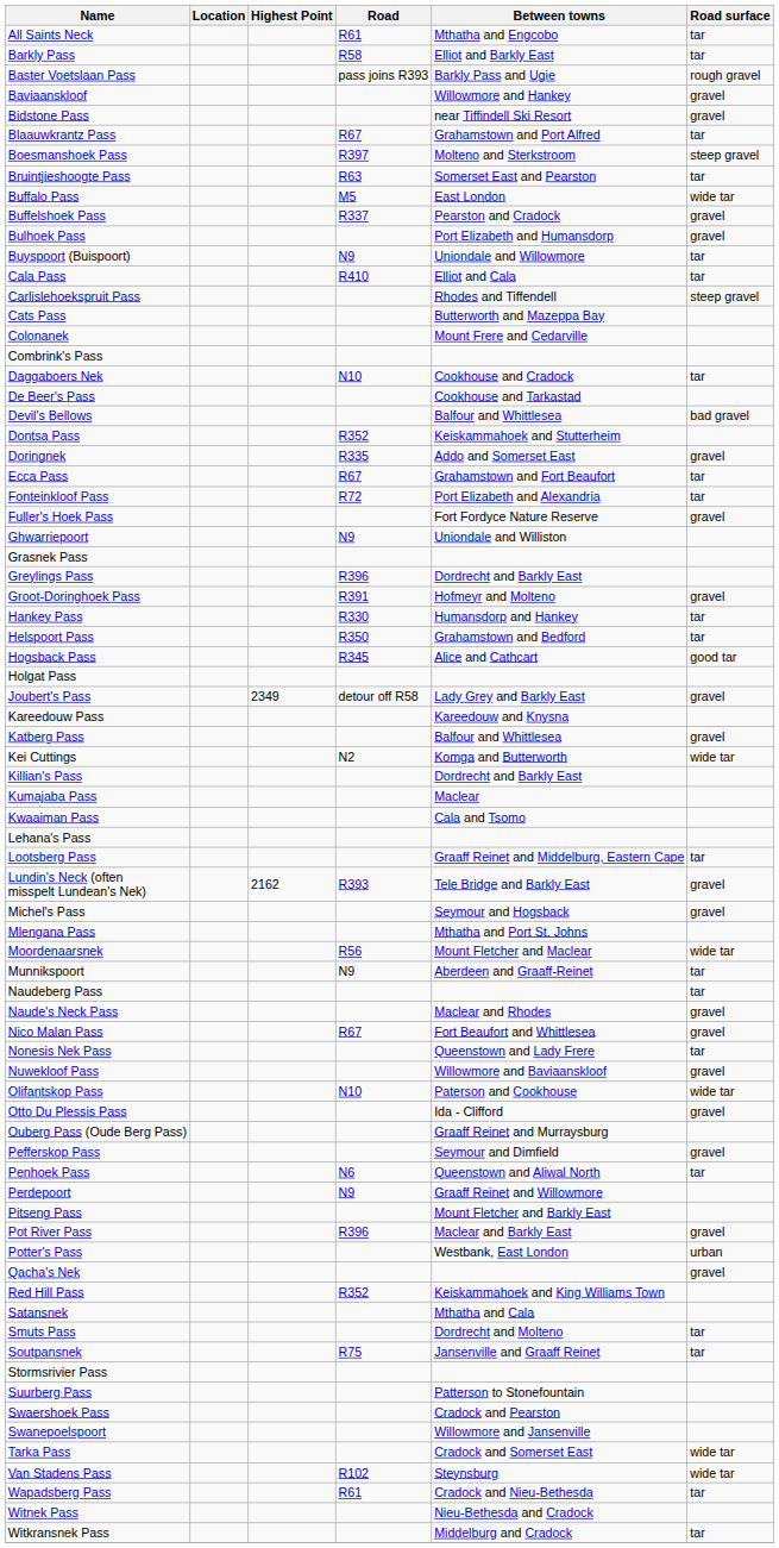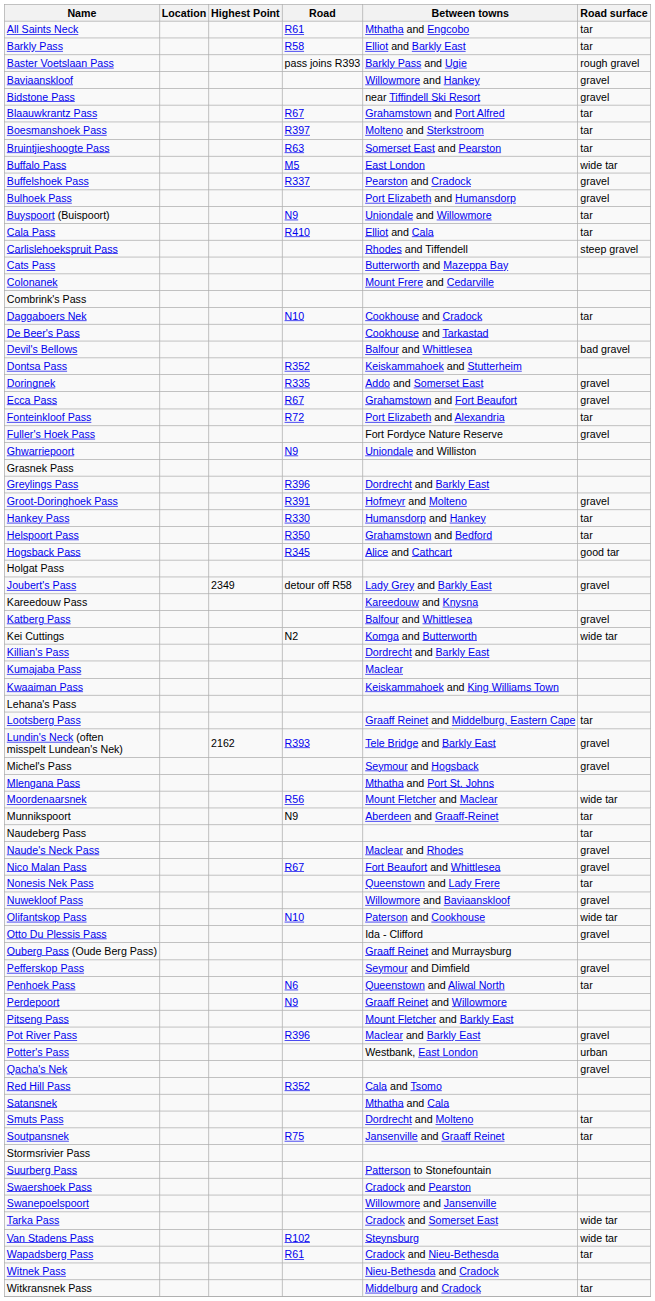 <table class="wikitable sortable" style="font-size: 95%;">
 <tr>
 <th>Name</th>
 <th>Location</th>
 <th>Highest Point</th>
 <th>Road</th>
 <th>Between towns</th>
 <th>Road surface</th>
 </tr>
 <tr>
 <td><a href='#'>All Saints Neck</a></td>
 <td></td>
 <td></td>
 <td><a href='#'>R61</a></td>
 <td><a href='#'>Mthatha</a> and <a href='#'>Engcobo</a></td>
 <td>tar</td>
 </tr>
 <tr>
 <td><a href='#'>Barkly Pass</a></td>
 <td></td>
 <td></td>
 <td><a href='#'>R58</a></td>
 <td><a href='#'>Elliot</a> and <a href='#'>Barkly East</a></td>
 <td>tar</td>
 </tr>
 <tr>
 <td><a href='#'>Baster Voetslaan Pass</a></td>
 <td></td>
 <td></td>
 <td>pass joins R393</td>
 <td><a href='#'>Barkly Pass</a> and <a href='#'>Ugie</a></td>
 <td>rough gravel</td>
 </tr>
 <tr>
 <td><a href='#'>Baviaanskloof</a></td>
 <td></td>
 <td></td>
 <td></td>
 <td><a href='#'>Willowmore</a> and <a href='#'>Hankey</a></td>
 <td>gravel</td>
 </tr>
 <tr>
 <td><a href='#'>Bidstone Pass</a></td>
 <td></td>
 <td></td>
 <td></td>
 <td>near <a href='#'>Tiffindell Ski Resort</a></td>
 <td>gravel</td>
 </tr>
 <tr>
 <td><a href='#'>Blaauwkrantz Pass</a></td>
 <td></td>
 <td></td>
 <td><a href='#'>R67</a></td>
 <td><a href='#'>Grahamstown</a> and <a href='#'>Port Alfred</a></td>
 <td>tar</td>
 </tr>
 <tr>
 <td><a href='#'>Boesmanshoek Pass</a></td>
 <td></td>
 <td></td>
 <td><a href='#'>R397</a></td>
 <td><a href='#'>Molteno</a> and <a href='#'>Sterkstroom</a></td>
-<td>steep gravel</td>
+<td>tar</td>
 </tr>
 <tr>
 <td><a href='#'>Bruintjieshoogte Pass</a></td>
 <td></td>
 <td></td>
 <td><a href='#'>R63</a></td>
 <td><a href='#'>Somerset East</a> and <a href='#'>Pearston</a></td>
 <td>tar</td>
 </tr>
 <tr>
 <td><a href='#'>Buffalo Pass</a></td>
 <td></td>
 <td></td>
 <td><a href='#'>M5</a></td>
 <td><a href='#'>East London</a></td>
 <td>wide tar</td>
 </tr>
 <tr>
 <td><a href='#'>Buffelshoek Pass</a></td>
 <td></td>
 <td></td>
 <td><a href='#'>R337</a></td>
 <td><a href='#'>Pearston</a> and <a href='#'>Cradock</a></td>
 <td>gravel</td>
 </tr>
 <tr>
 <td><a href='#'>Bulhoek Pass</a></td>
 <td></td>
 <td></td>
 <td></td>
 <td><a href='#'>Port Elizabeth</a> and <a href='#'>Humansdorp</a></td>
 <td>gravel</td>
 </tr>
 <tr>
 <td><a href='#'>Buyspoort</a> (Buispoort)</td>
 <td></td>
 <td></td>
 <td><a href='#'>N9</a></td>
 <td><a href='#'>Uniondale</a> and <a href='#'>Willowmore</a></td>
 <td>tar</td>
 </tr>
 <tr>
 <td><a href='#'>Cala Pass</a></td>
 <td></td>
 <td></td>
 <td><a href='#'>R410</a></td>
 <td><a href='#'>Elliot</a> and <a href='#'>Cala</a></td>
 <td>tar</td>
 </tr>
 <tr>
 <td><a href='#'>Carlislehoekspruit Pass</a></td>
 <td></td>
 <td></td>
 <td></td>
 <td><a href='#'>Rhodes</a> and Tiffendell</td>
 <td>steep gravel</td>
 </tr>
 <tr>
 <td><a href='#'>Cats Pass</a></td>
 <td></td>
 <td></td>
 <td></td>
 <td><a href='#'>Butterworth</a> and <a href='#'>Mazeppa Bay</a></td>
 <td></td>
 </tr>
 <tr>
 <td><a href='#'>Colonanek</a></td>
 <td></td>
 <td></td>
 <td></td>
 <td><a href='#'>Mount Frere</a> and <a href='#'>Cedarville</a></td>
 <td></td>
 </tr>
 <tr>
 <td>Combrink's Pass</td>
 <td></td>
 <td></td>
 <td></td>
 <td></td>
 <td></td>
 </tr>
 <tr>
 <td><a href='#'>Daggaboers Nek</a></td>
 <td></td>
 <td></td>
 <td><a href='#'>N10</a></td>
 <td><a href='#'>Cookhouse</a> and <a href='#'>Cradock</a></td>
 <td>tar</td>
 </tr>
 <tr>
 <td><a href='#'>De Beer's Pass</a></td>
 <td></td>
 <td></td>
 <td></td>
 <td><a href='#'>Cookhouse</a> and <a href='#'>Tarkastad</a></td>
 <td></td>
 </tr>
 <tr>
 <td><a href='#'>Devil's Bellows</a></td>
 <td></td>
 <td></td>
 <td></td>
 <td><a href='#'>Balfour</a> and <a href='#'>Whittlesea</a></td>
 <td>bad gravel</td>
 </tr>
 <tr>
 <td><a href='#'>Dontsa Pass</a></td>
 <td></td>
 <td></td>
 <td><a href='#'>R352</a></td>
 <td><a href='#'>Keiskammahoek</a> and <a href='#'>Stutterheim</a></td>
 <td></td>
 </tr>
 <tr>
 <td><a href='#'>Doringnek</a></td>
 <td></td>
 <td></td>
 <td><a href='#'>R335</a></td>
 <td><a href='#'>Addo</a> and <a href='#'>Somerset East</a></td>
 <td>gravel</td>
 </tr>
 <tr>
 <td><a href='#'>Ecca Pass</a></td>
 <td></td>
 <td></td>
 <td><a href='#'>R67</a></td>
 <td><a href='#'>Grahamstown</a> and <a href='#'>Fort Beaufort</a></td>
-<td>tar</td>
+<td>gravel</td>
 </tr>
 <tr>
 <td><a href='#'>Fonteinkloof Pass</a></td>
 <td></td>
 <td></td>
 <td><a href='#'>R72</a></td>
 <td><a href='#'>Port Elizabeth</a> and <a href='#'>Alexandria</a></td>
 <td>tar</td>
 </tr>
 <tr>
 <td><a href='#'>Fuller's Hoek Pass</a></td>
 <td></td>
 <td></td>
 <td></td>
 <td>Fort Fordyce Nature Reserve</td>
 <td>gravel</td>
 </tr>
 <tr>
 <td><a href='#'>Ghwarriepoort</a></td>
 <td></td>
 <td></td>
 <td><a href='#'>N9</a></td>
 <td><a href='#'>Uniondale</a> and Williston</td>
 <td></td>
 </tr>
 <tr>
 <td>Grasnek Pass</td>
 <td></td>
 <td></td>
 <td></td>
 <td></td>
 <td></td>
 </tr>
 <tr>
 <td><a href='#'>Greylings Pass</a></td>
 <td></td>
 <td></td>
 <td><a href='#'>R396</a></td>
 <td><a href='#'>Dordrecht</a> and <a href='#'>Barkly East</a></td>
 <td></td>
 </tr>
 <tr>
 <td><a href='#'>Groot-Doringhoek Pass</a></td>
 <td></td>
 <td></td>
 <td><a href='#'>R391</a></td>
 <td><a href='#'>Hofmeyr</a> and <a href='#'>Molteno</a></td>
 <td>gravel</td>
 </tr>
 <tr>
 <td><a href='#'>Hankey Pass</a></td>
 <td></td>
 <td></td>
 <td><a href='#'>R330</a></td>
 <td><a href='#'>Humansdorp</a> and <a href='#'>Hankey</a></td>
 <td>tar</td>
 </tr>
 <tr>
 <td><a href='#'>Helspoort Pass</a></td>
 <td></td>
 <td></td>
 <td><a href='#'>R350</a></td>
 <td><a href='#'>Grahamstown</a> and <a href='#'>Bedford</a></td>
 <td>tar</td>
 </tr>
 <tr>
 <td><a href='#'>Hogsback Pass</a></td>
 <td></td>
 <td></td>
 <td><a href='#'>R345</a></td>
 <td><a href='#'>Alice</a> and <a href='#'>Cathcart</a></td>
 <td>good tar</td>
 </tr>
 <tr>
 <td>Holgat Pass</td>
 <td></td>
 <td></td>
 <td></td>
 <td></td>
 <td></td>
 </tr>
 <tr>
 <td><a href='#'>Joubert's Pass</a></td>
 <td></td>
 <td>2349</td>
 <td>detour off R58</td>
 <td><a href='#'>Lady Grey</a> and <a href='#'>Barkly East</a></td>
 <td>gravel</td>
 </tr>
 <tr>
 <td>Kareedouw Pass</td>
 <td></td>
 <td></td>
 <td></td>
 <td><a href='#'>Kareedouw</a> and <a href='#'>Knysna</a></td>
 <td></td>
 </tr>
 <tr>
 <td><a href='#'>Katberg Pass</a></td>
 <td></td>
 <td></td>
 <td></td>
 <td><a href='#'>Balfour</a> and <a href='#'>Whittlesea</a></td>
 <td>gravel</td>
 </tr>
 <tr>
 <td>Kei Cuttings</td>
 <td></td>
 <td></td>
 <td>N2</td>
 <td><a href='#'>Komga</a> and <a href='#'>Butterworth</a></td>
 <td>wide tar</td>
 </tr>
 <tr>
 <td><a href='#'>Killian's Pass</a></td>
 <td></td>
 <td></td>
 <td></td>
 <td><a href='#'>Dordrecht</a> and <a href='#'>Barkly East</a></td>
 <td></td>
 </tr>
 <tr>
 <td><a href='#'>Kumajaba Pass</a></td>
 <td></td>
 <td></td>
 <td></td>
 <td><a href='#'>Maclear</a></td>
 <td></td>
 </tr>
 <tr>
 <td><a href='#'>Kwaaiman Pass</a></td>
 <td></td>
 <td></td>
 <td></td>
-<td><a href='#'>Cala</a> and <a href='#'>Tsomo</a></td>
+<td><a href='#'>Keiskammahoek</a> and <a href='#'>King Williams Town</a></td>
 <td></td>
 </tr>
 <tr>
 <td>Lehana's Pass</td>
 <td></td>
 <td></td>
 <td></td>
 <td></td>
 <td></td>
 </tr>
 <tr>
 <td><a href='#'>Lootsberg Pass</a></td>
 <td></td>
 <td></td>
 <td></td>
 <td><a href='#'>Graaff Reinet</a> and <a href='#'>Middelburg, Eastern Cape</a></td>
 <td>tar</td>
 </tr>
 <tr>
 <td><a href='#'>Lundin's Neck</a> (often<br>misspelt Lundean's Nek)</td>
 <td></td>
 <td>2162</td>
 <td><a href='#'>R393</a></td>
 <td><a href='#'>Tele Bridge</a> and <a href='#'>Barkly East</a></td>
 <td>gravel</td>
 </tr>
 <tr>
 <td>Michel's Pass</td>
 <td></td>
 <td></td>
 <td></td>
 <td><a href='#'>Seymour</a> and <a href='#'>Hogsback</a></td>
 <td>gravel</td>
 </tr>
 <tr>
 <td><a href='#'>Mlengana Pass</a></td>
 <td></td>
 <td></td>
 <td></td>
 <td><a href='#'>Mthatha</a> and <a href='#'>Port St. Johns</a></td>
 <td></td>
 </tr>
 <tr>
 <td><a href='#'>Moordenaarsnek</a></td>
 <td></td>
 <td></td>
 <td><a href='#'>R56</a></td>
 <td><a href='#'>Mount Fletcher</a> and <a href='#'>Maclear</a></td>
 <td>wide tar</td>
 </tr>
 <tr>
 <td>Munnikspoort</td>
 <td></td>
 <td></td>
 <td>N9</td>
 <td><a href='#'>Aberdeen</a> and <a href='#'>Graaff-Reinet</a></td>
 <td>tar</td>
 </tr>
 <tr>
 <td>Naudeberg Pass</td>
 <td></td>
 <td></td>
 <td></td>
 <td></td>
 <td>tar</td>
 </tr>
 <tr>
 <td><a href='#'>Naude's Neck Pass</a></td>
 <td></td>
 <td></td>
 <td></td>
 <td><a href='#'>Maclear</a> and <a href='#'>Rhodes</a></td>
 <td>gravel</td>
 </tr>
 <tr>
 <td><a href='#'>Nico Malan Pass</a></td>
 <td></td>
 <td></td>
 <td><a href='#'>R67</a></td>
 <td><a href='#'>Fort Beaufort</a> and <a href='#'>Whittlesea</a></td>
 <td>gravel</td>
 </tr>
 <tr>
 <td><a href='#'>Nonesis Nek Pass</a></td>
 <td></td>
 <td></td>
 <td></td>
 <td><a href='#'>Queenstown</a> and <a href='#'>Lady Frere</a></td>
 <td>tar</td>
 </tr>
 <tr>
 <td><a href='#'>Nuwekloof Pass</a></td>
 <td></td>
 <td></td>
 <td></td>
 <td><a href='#'>Willowmore</a> and <a href='#'>Baviaanskloof</a></td>
 <td>gravel</td>
 </tr>
 <tr>
 <td><a href='#'>Olifantskop Pass</a></td>
 <td></td>
 <td></td>
 <td><a href='#'>N10</a></td>
 <td><a href='#'>Paterson</a> and <a href='#'>Cookhouse</a></td>
 <td>wide tar</td>
 </tr>
 <tr>
 <td><a href='#'>Otto Du Plessis Pass</a></td>
 <td></td>
 <td></td>
 <td></td>
 <td>Ida - Clifford</td>
 <td>gravel</td>
 </tr>
 <tr>
 <td><a href='#'>Ouberg Pass</a> (Oude Berg Pass)</td>
 <td></td>
 <td></td>
 <td></td>
 <td><a href='#'>Graaff Reinet</a> and Murraysburg</td>
 <td></td>
 </tr>
 <tr>
 <td><a href='#'>Pefferskop Pass</a></td>
 <td></td>
 <td></td>
 <td></td>
 <td><a href='#'>Seymour</a> and Dimfield</td>
 <td>gravel</td>
 </tr>
 <tr>
 <td><a href='#'>Penhoek Pass</a></td>
 <td></td>
 <td></td>
 <td><a href='#'>N6</a></td>
 <td><a href='#'>Queenstown</a> and <a href='#'>Aliwal North</a></td>
 <td>tar</td>
 </tr>
 <tr>
 <td><a href='#'>Perdepoort</a></td>
 <td></td>
 <td></td>
 <td><a href='#'>N9</a></td>
 <td><a href='#'>Graaff Reinet</a> and <a href='#'>Willowmore</a></td>
 <td></td>
 </tr>
 <tr>
 <td><a href='#'>Pitseng Pass</a></td>
 <td></td>
 <td></td>
 <td></td>
 <td><a href='#'>Mount Fletcher</a> and <a href='#'>Barkly East</a></td>
 <td></td>
 </tr>
 <tr>
 <td><a href='#'>Pot River Pass</a></td>
 <td></td>
 <td></td>
 <td><a href='#'>R396</a></td>
 <td><a href='#'>Maclear</a> and <a href='#'>Barkly East</a></td>
 <td>gravel</td>
 </tr>
 <tr>
 <td><a href='#'>Potter's Pass</a></td>
 <td></td>
 <td></td>
 <td></td>
 <td>Westbank, <a href='#'>East London</a></td>
 <td>urban</td>
 </tr>
 <tr>
 <td><a href='#'>Qacha's Nek</a></td>
 <td></td>
 <td></td>
 <td></td>
 <td></td>
 <td>gravel</td>
 </tr>
 <tr>
 <td><a href='#'>Red Hill Pass</a></td>
 <td></td>
 <td></td>
 <td><a href='#'>R352</a></td>
-<td><a href='#'>Keiskammahoek</a> and <a href='#'>King Williams Town</a></td>
+<td><a href='#'>Cala</a> and <a href='#'>Tsomo</a></td>
 <td></td>
 </tr>
 <tr>
 <td><a href='#'>Satansnek</a></td>
 <td></td>
 <td></td>
 <td></td>
 <td><a href='#'>Mthatha</a> and <a href='#'>Cala</a></td>
 <td></td>
 </tr>
 <tr>
 <td><a href='#'>Smuts Pass</a></td>
 <td></td>
 <td></td>
 <td></td>
 <td><a href='#'>Dordrecht</a> and <a href='#'>Molteno</a></td>
 <td>tar</td>
 </tr>
 <tr>
 <td><a href='#'>Soutpansnek</a></td>
 <td></td>
 <td></td>
 <td><a href='#'>R75</a></td>
 <td><a href='#'>Jansenville</a> and <a href='#'>Graaff Reinet</a></td>
 <td>tar</td>
 </tr>
 <tr>
 <td>Stormsrivier Pass</td>
 <td></td>
 <td></td>
 <td></td>
 <td></td>
 <td></td>
 </tr>
 <tr>
 <td><a href='#'>Suurberg Pass</a></td>
 <td></td>
 <td></td>
 <td></td>
 <td><a href='#'>Patterson</a> to Stonefountain</td>
 <td></td>
 </tr>
 <tr>
 <td><a href='#'>Swaershoek Pass</a></td>
 <td></td>
 <td></td>
 <td></td>
 <td><a href='#'>Cradock</a> and <a href='#'>Pearston</a></td>
 <td></td>
 </tr>
 <tr>
 <td><a href='#'>Swanepoelspoort</a></td>
 <td></td>
 <td></td>
 <td></td>
 <td><a href='#'>Willowmore</a> and <a href='#'>Jansenville</a></td>
 <td></td>
 </tr>
 <tr>
 <td><a href='#'>Tarka Pass</a></td>
 <td></td>
 <td></td>
 <td></td>
 <td><a href='#'>Cradock</a> and <a href='#'>Somerset East</a></td>
 <td>wide tar</td>
 </tr>
 <tr>
 <td><a href='#'>Van Stadens Pass</a></td>
 <td></td>
 <td></td>
 <td><a href='#'>R102</a></td>
 <td><a href='#'>Steynsburg</a></td>
 <td>wide tar</td>
 </tr>
 <tr>
 <td><a href='#'>Wapadsberg Pass</a></td>
 <td></td>
 <td></td>
 <td><a href='#'>R61</a></td>
 <td><a href='#'>Cradock</a> and <a href='#'>Nieu-Bethesda</a></td>
 <td>tar</td>
 </tr>
 <tr>
 <td><a href='#'>Witnek Pass</a></td>
 <td></td>
 <td></td>
 <td></td>
 <td><a href='#'>Nieu-Bethesda</a> and <a href='#'>Cradock</a></td>
 <td></td>
 </tr>
 <tr>
 <td>Witkransnek Pass</td>
 <td></td>
 <td></td>
 <td></td>
 <td><a href='#'>Middelburg</a> and <a href='#'>Cradock</a></td>
 <td>tar</td>
 </tr>
 <tr>
 </tr>
 </table>
